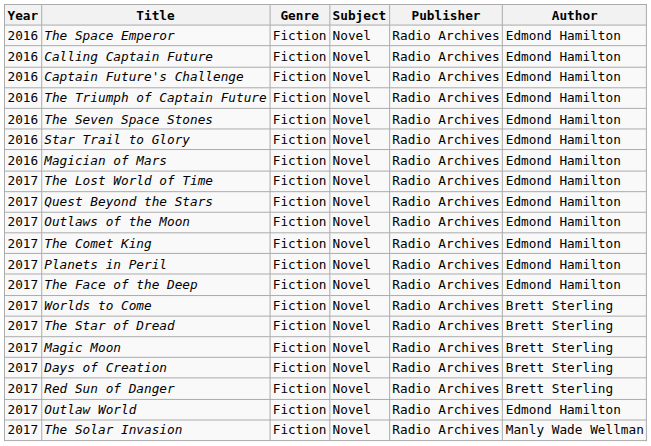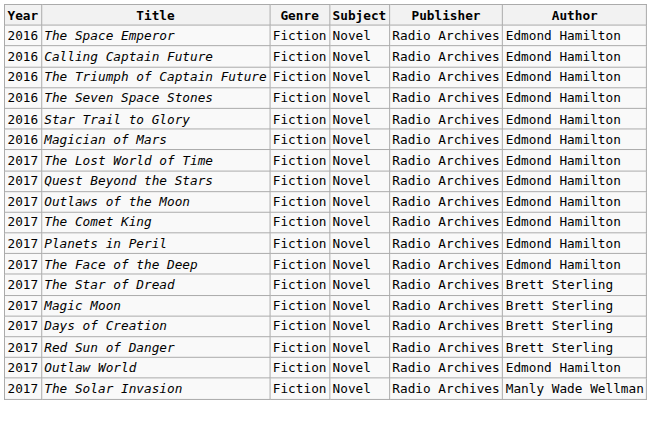 <table class="wikitable sortable">
 <tr>
 <th>Year</th>
 <th>Title</th>
 <th>Genre</th>
 <th>Subject</th>
 <th>Publisher</th>
 <th>Author</th>
 </tr>
 <tr>
 <td>2016</td>
 <td><em>The Space Emperor</em></td>
 <td>Fiction</td>
 <td>Novel</td>
 <td>Radio Archives</td>
 <td>Edmond Hamilton</td>
 </tr>
 <tr>
 <td>2016</td>
 <td><em>Calling Captain Future</em></td>
-<td>Fiction</td>
-<td>Novel</td>
-<td>Radio Archives</td>
-<td>Edmond Hamilton</td>
-</tr>
-<tr>
-<td>2016</td>
-<td><em>Captain Future's Challenge</em></td>
 <td>Fiction</td>
 <td>Novel</td>
 <td>Radio Archives</td>
 <td>Edmond Hamilton</td>
 </tr>
 <tr>
 <td>2016</td>
 <td><em>The Triumph of Captain Future</em></td>
 <td>Fiction</td>
 <td>Novel</td>
 <td>Radio Archives</td>
 <td>Edmond Hamilton</td>
 </tr>
 <tr>
 <td>2016</td>
 <td><em>The Seven Space Stones</em></td>
 <td>Fiction</td>
 <td>Novel</td>
 <td>Radio Archives</td>
 <td>Edmond Hamilton</td>
 </tr>
 <tr>
 <td>2016</td>
 <td><em>Star Trail to Glory</em></td>
 <td>Fiction</td>
 <td>Novel</td>
 <td>Radio Archives</td>
 <td>Edmond Hamilton</td>
 </tr>
 <tr>
 <td>2016</td>
 <td><em>Magician of Mars</em></td>
 <td>Fiction</td>
 <td>Novel</td>
 <td>Radio Archives</td>
 <td>Edmond Hamilton</td>
 </tr>
 <tr>
 <td>2017</td>
 <td><em>The Lost World of Time</em></td>
 <td>Fiction</td>
 <td>Novel</td>
 <td>Radio Archives</td>
 <td>Edmond Hamilton</td>
 </tr>
 <tr>
 <td>2017</td>
 <td><em>Quest Beyond the Stars</em></td>
 <td>Fiction</td>
 <td>Novel</td>
 <td>Radio Archives</td>
 <td>Edmond Hamilton</td>
 </tr>
 <tr>
 <td>2017</td>
 <td><em>Outlaws of the Moon</em></td>
 <td>Fiction</td>
 <td>Novel</td>
 <td>Radio Archives</td>
 <td>Edmond Hamilton</td>
 </tr>
 <tr>
 <td>2017</td>
 <td><em>The Comet King</em></td>
 <td>Fiction</td>
 <td>Novel</td>
 <td>Radio Archives</td>
 <td>Edmond Hamilton</td>
 </tr>
 <tr>
 <td>2017</td>
 <td><em>Planets in Peril</em></td>
 <td>Fiction</td>
 <td>Novel</td>
 <td>Radio Archives</td>
 <td>Edmond Hamilton</td>
 </tr>
 <tr>
 <td>2017</td>
 <td><em>The Face of the Deep</em></td>
 <td>Fiction</td>
 <td>Novel</td>
 <td>Radio Archives</td>
 <td>Edmond Hamilton</td>
 </tr>
 <tr>
 <td>2017</td>
-<td><em>Worlds to Come</em></td>
-<td>Fiction</td>
-<td>Novel</td>
-<td>Radio Archives</td>
-<td>Brett Sterling</td>
-</tr>
-<tr>
-<td>2017</td>
 <td><em>The Star of Dread</em></td>
 <td>Fiction</td>
 <td>Novel</td>
 <td>Radio Archives</td>
 <td>Brett Sterling</td>
 </tr>
 <tr>
 <td>2017</td>
 <td><em>Magic Moon</em></td>
 <td>Fiction</td>
 <td>Novel</td>
 <td>Radio Archives</td>
 <td>Brett Sterling</td>
 </tr>
 <tr>
 <td>2017</td>
 <td><em>Days of Creation</em></td>
 <td>Fiction</td>
 <td>Novel</td>
 <td>Radio Archives</td>
 <td>Brett Sterling</td>
 </tr>
 <tr>
 <td>2017</td>
 <td><em>Red Sun of Danger</em></td>
 <td>Fiction</td>
 <td>Novel</td>
 <td>Radio Archives</td>
 <td>Brett Sterling</td>
 </tr>
 <tr>
 <td>2017</td>
 <td><em>Outlaw World</em></td>
 <td>Fiction</td>
 <td>Novel</td>
 <td>Radio Archives</td>
 <td>Edmond Hamilton</td>
 </tr>
 <tr>
 <td>2017</td>
 <td><em>The Solar Invasion</em></td>
 <td>Fiction</td>
 <td>Novel</td>
 <td>Radio Archives</td>
 <td>Manly Wade Wellman</td>
 </tr>
 </table>
